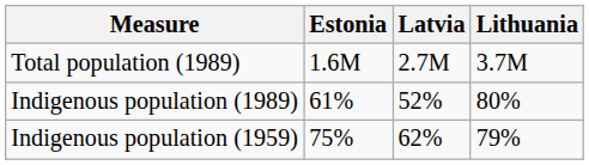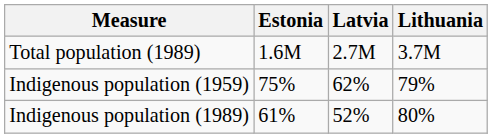 <table class="wikitable floatleft">
 <tr>
 <th>Measure</th>
 <th>Estonia</th>
 <th>Latvia</th>
 <th>Lithuania</th>
 </tr>
 <tr>
 <td>Total population (1989)</td>
 <td>1.6M</td>
 <td>2.7M</td>
 <td>3.7M</td>
 </tr>
 <tr>
+<td>Indigenous population (1959)</td>
+<td>75%</td>
+<td>62%</td>
+<td>79%</td>
+</tr>
+<tr>
 <td>Indigenous population (1989)</td>
 <td>61%</td>
 <td>52%</td>
 <td>80%</td>
 </tr>
-<tr>
-<td>Indigenous population (1959)</td>
-<td>75%</td>
-<td>62%</td>
-<td>79%</td>
-</tr>
 </table>
